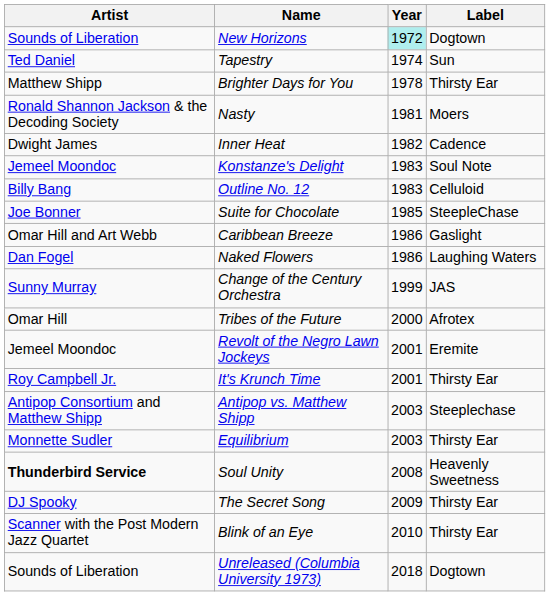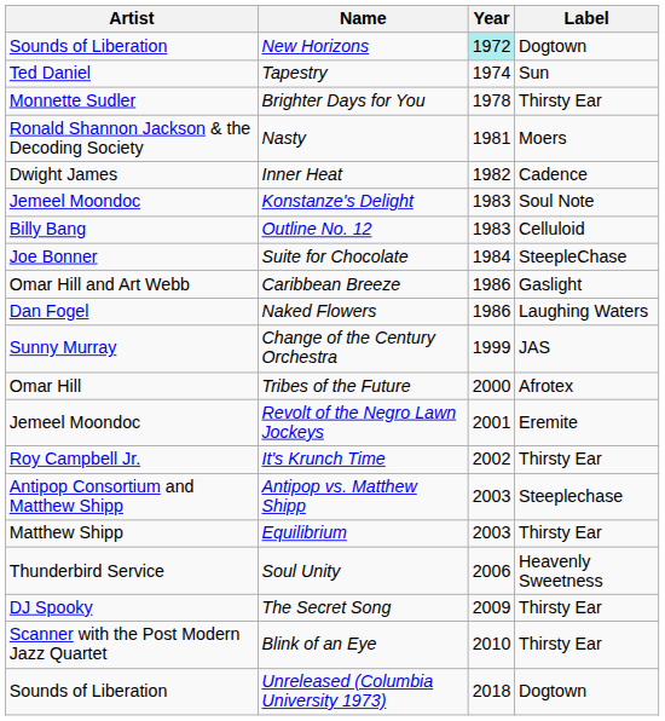 <table n class="wikitable">
 <tr>
 <th>Artist</th>
 <th>Name</th>
 <th>Year</th>
 <th>Label</th>
 </tr>
 <tr>
 <td><a href='#'>Sounds of Liberation</a></td>
 <td><em><a href='#'>New Horizons</a></em></td>
 <td style="background: paleturquoise;">1972</td>
 <td>Dogtown</td>
 </tr>
 <tr>
 <td><a href='#'>Ted Daniel</a></td>
 <td><em>Tapestry</em></td>
 <td>1974</td>
 <td>Sun</td>
 </tr>
 <tr>
-<td>Matthew Shipp</td>
+<td><a href='#'>Monnette Sudler</a></td>
 <td><em>Brighter Days for You</em></td>
 <td>1978</td>
 <td>Thirsty Ear</td>
 </tr>
 <tr>
 <td><a href='#'>Ronald Shannon Jackson</a> & the Decoding Society</td>
 <td><em>Nasty</em></td>
 <td>1981</td>
 <td>Moers</td>
 </tr>
 <tr>
 <td>Dwight James</td>
 <td><em>Inner Heat</em></td>
 <td>1982</td>
 <td>Cadence</td>
 </tr>
 <tr>
 <td><a href='#'>Jemeel Moondoc</a></td>
 <td><em><a href='#'>Konstanze's Delight</a></em></td>
 <td>1983</td>
 <td>Soul Note</td>
 </tr>
 <tr>
 <td><a href='#'>Billy Bang</a></td>
 <td><em><a href='#'>Outline No. 12</a></em></td>
 <td>1983</td>
 <td>Celluloid</td>
 </tr>
 <tr>
 <td><a href='#'>Joe Bonner</a></td>
 <td><em>Suite for Chocolate</em></td>
-<td>1985</td>
+<td>1984</td>
 <td>SteepleChase</td>
 </tr>
 <tr>
 <td>Omar Hill and Art Webb</td>
 <td><em>Caribbean Breeze</em></td>
 <td>1986</td>
 <td>Gaslight</td>
 </tr>
 <tr>
 <td><a href='#'>Dan Fogel</a></td>
 <td><em>Naked Flowers</em></td>
 <td>1986</td>
 <td>Laughing Waters</td>
 </tr>
 <tr>
 <td><a href='#'>Sunny Murray</a></td>
 <td><em>Change of the Century Orchestra</em></td>
 <td>1999</td>
 <td>JAS</td>
 </tr>
 <tr>
 <td>Omar Hill</td>
 <td><em>Tribes of the Future</em></td>
 <td>2000</td>
 <td>Afrotex</td>
 </tr>
 <tr>
 <td>Jemeel Moondoc</td>
 <td><em><a href='#'>Revolt of the Negro Lawn Jockeys</a></em></td>
 <td>2001</td>
 <td>Eremite</td>
 </tr>
 <tr>
 <td><a href='#'>Roy Campbell Jr.</a></td>
 <td><em><a href='#'>It's Krunch Time</a></em></td>
-<td>2001</td>
+<td>2002</td>
 <td>Thirsty Ear</td>
 </tr>
 <tr>
 <td><a href='#'>Antipop Consortium</a> and <a href='#'>Matthew Shipp</a></td>
 <td><em><a href='#'>Antipop vs. Matthew Shipp</a></em></td>
 <td>2003</td>
 <td>Steeplechase</td>
 </tr>
 <tr>
-<td><a href='#'>Monnette Sudler</a></td>
+<td>Matthew Shipp</td>
 <td><em><a href='#'>Equilibrium</a></em></td>
 <td>2003</td>
 <td>Thirsty Ear</td>
 </tr>
 <tr>
-<td><strong>Thunderbird Service</strong></td>
+<td>Thunderbird Service</td>
 <td><em>Soul Unity</em></td>
-<td>2008</td>
+<td>2006</td>
 <td>Heavenly Sweetness</td>
 </tr>
 <tr>
 <td><a href='#'>DJ Spooky</a></td>
 <td><em>The Secret Song</em></td>
 <td>2009</td>
 <td>Thirsty Ear</td>
 </tr>
 <tr>
 <td><a href='#'>Scanner</a> with the Post Modern Jazz Quartet</td>
 <td><em>Blink of an Eye</em></td>
 <td>2010</td>
 <td>Thirsty Ear</td>
 </tr>
 <tr>
 <td>Sounds of Liberation</td>
 <td><em><a href='#'>Unreleased (Columbia University 1973)</a></em></td>
 <td>2018</td>
 <td>Dogtown</td>
 </tr>
 </table>
